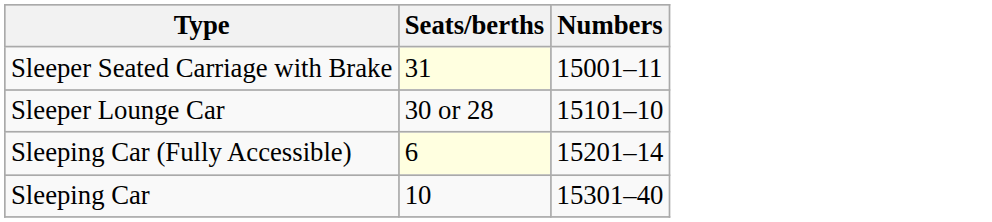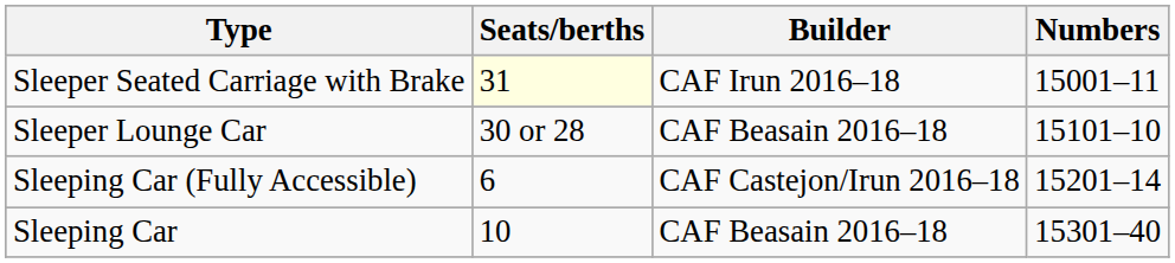 <table class=wikitable>
 <tr>
 <th>Type</th>
 <th>Seats/berths</th>
+<th>Builder</th>
 <th>Numbers</th>
 </tr>
 <tr>
 <td>Sleeper Seated Carriage with Brake</td>
 <td style="background: lightyellow;">31</td>
+<td>CAF Irun 2016–18</td>
 <td>15001–11</td>
 </tr>
 <tr>
 <td>Sleeper Lounge Car</td>
 <td>30 or 28</td>
+<td>CAF Beasain 2016–18</td>
 <td>15101–10</td>
 </tr>
 <tr>
 <td>Sleeping Car (Fully Accessible)</td>
-<td style="background: lightyellow;">6</td>
+<td>6</td>
+<td>CAF Castejon/Irun 2016–18</td>
 <td>15201–14</td>
 </tr>
 <tr>
 <td>Sleeping Car</td>
 <td>10</td>
+<td>CAF Beasain 2016–18</td>
 <td>15301–40</td>
 </tr>
 </table>
